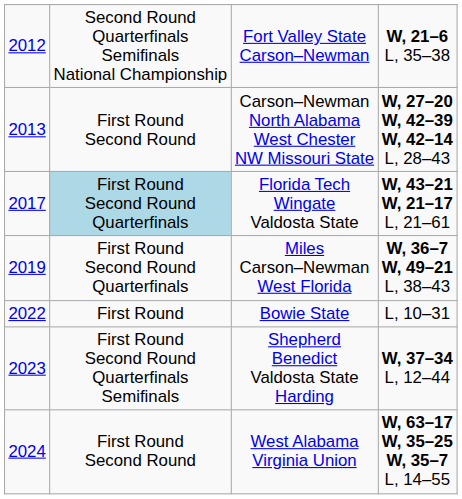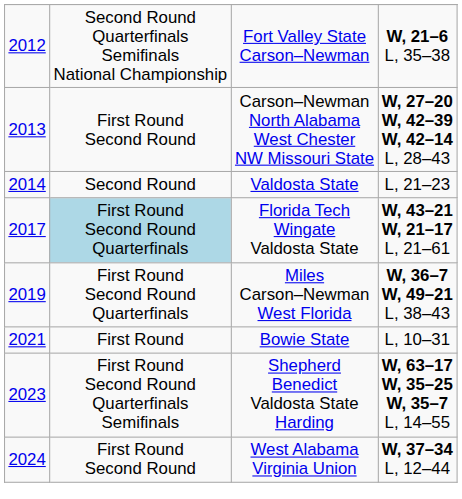 <table class="wikitable">
 <tr>
 </tr>
 <tr align="center">
 <td><a href='#'>2012</a></td>
 <td>Second Round<br>Quarterfinals<br>Semifinals<br>National Championship</td>
 <td><a href='#'>Fort Valley State</a><br><a href='#'>Carson–Newman</a></td>
 <td><strong>W, 21–6</strong><br>L, 35–38</td>
 </tr>
 <tr align="center">
 <td><a href='#'>2013</a></td>
 <td>First Round<br>Second Round</td>
 <td>Carson–Newman<br><a href='#'>North Alabama</a><br><a href='#'>West Chester</a><br><a href='#'>NW Missouri State</a></td>
 <td><strong>W, 27–20</strong><br><strong>W, 42–39</strong><br><strong>W, 42–14</strong><br>L, 28–43</td>
 </tr>
 <tr align="center">
+<td><a href='#'>2014</a></td>
+<td>Second Round</td>
+<td><a href='#'>Valdosta State</a></td>
+<td>L, 21–23</td>
+</tr>
+<tr align="center">
 <td><a href='#'>2017</a></td>
 <td style="background: lightblue;">First Round<br>Second Round<br>Quarterfinals</td>
 <td><a href='#'>Florida Tech</a><br><a href='#'>Wingate</a><br>Valdosta State</td>
 <td><strong>W, 43–21</strong><br><strong>W, 21–17</strong><br>L, 21–61</td>
 </tr>
 <tr align="center">
 <td><a href='#'>2019</a></td>
 <td>First Round<br>Second Round<br>Quarterfinals</td>
 <td><a href='#'>Miles</a><br>Carson–Newman<br><a href='#'>West Florida</a></td>
 <td><strong>W, 36–7</strong><br><strong>W, 49–21</strong><br>L, 38–43</td>
 </tr>
 <tr align="center">
-<td><a href='#'>2022</a></td>
+<td><a href='#'>2021</a></td>
 <td>First Round</td>
 <td><a href='#'>Bowie State</a></td>
 <td>L, 10–31</td>
 </tr>
 <tr align="center">
 <td><a href='#'>2023</a></td>
 <td>First Round<br>Second Round<br>Quarterfinals<br>Semifinals</td>
 <td><a href='#'>Shepherd</a><br><a href='#'>Benedict</a><br>Valdosta State<br><a href='#'>Harding</a></td>
-<td><strong>W, 37–34</strong><br>L, 12–44</td>
+<td><strong>W, 63–17</strong><br><strong>W, 35–25</strong><br><strong>W, 35–7</strong><br>L, 14–55</td>
 </tr>
 <tr align="center">
 <td><a href='#'>2024</a></td>
 <td>First Round<br>Second Round</td>
 <td><a href='#'>West Alabama</a><br><a href='#'>Virginia Union</a></td>
-<td><strong>W, 63–17</strong><br><strong>W, 35–25</strong><br><strong>W, 35–7</strong><br>L, 14–55</td>
+<td><strong>W, 37–34</strong><br>L, 12–44</td>
 </tr>
 </table>
